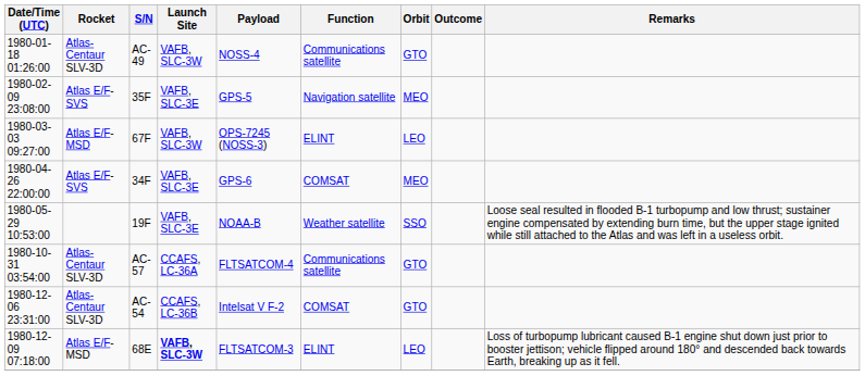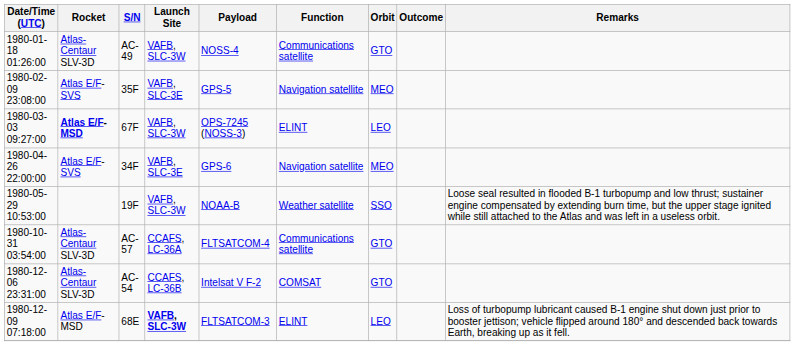 <table class="wikitable" style="margin: 1em 1em 1em 0";>
 <tr>
 <th>Date/Time<br>(<a href='#'>UTC</a>)</th>
 <th>Rocket</th>
 <th><a href='#'>S/N</a></th>
 <th>Launch Site</th>
 <th>Payload</th>
 <th>Function</th>
 <th>Orbit</th>
 <th>Outcome</th>
 <th>Remarks</th>
 </tr>
 <tr>
 <td>1980-01-18<br>01:26:00</td>
 <td><a href='#'>Atlas-Centaur</a> SLV-3D</td>
 <td>AC-49</td>
 <td><a href='#'>VAFB</a>, <a href='#'>SLC-3W</a></td>
 <td><a href='#'>NOSS-4</a></td>
 <td><a href='#'>Communications satellite</a></td>
 <td><a href='#'>GTO</a></td>
 <td></td>
 <td></td>
 </tr>
 <tr>
 <td>1980-02-09<br>23:08:00</td>
 <td><a href='#'>Atlas E/F</a>-<a href='#'>SVS</a></td>
 <td>35F</td>
 <td><a href='#'>VAFB</a>, <a href='#'>SLC-3E</a></td>
 <td><a href='#'>GPS-5</a></td>
 <td><a href='#'>Navigation satellite</a></td>
 <td><a href='#'>MEO</a></td>
 <td></td>
 <td></td>
 </tr>
 <tr>
 <td>1980-03-03<br>09:27:00</td>
-<td><a href='#'>Atlas E/F</a>-<a href='#'>MSD</a></td>
+<td><strong><a href='#'>Atlas E/F</a>-<a href='#'>MSD</a></strong></td>
 <td>67F</td>
 <td><a href='#'>VAFB</a>, <a href='#'>SLC-3W</a></td>
 <td><a href='#'>OPS-7245</a> (<a href='#'>NOSS-3</a>)</td>
 <td><a href='#'>ELINT</a></td>
 <td><a href='#'>LEO</a></td>
 <td></td>
 <td></td>
 </tr>
 <tr>
 <td>1980-04-26<br>22:00:00</td>
 <td><a href='#'>Atlas E/F</a>-<a href='#'>SVS</a></td>
 <td>34F</td>
 <td><a href='#'>VAFB</a>, <a href='#'>SLC-3E</a></td>
 <td><a href='#'>GPS-6</a></td>
-<td><a href='#'>COMSAT</a></td>
+<td><a href='#'>Navigation satellite</a></td>
 <td><a href='#'>MEO</a></td>
 <td></td>
 <td></td>
 </tr>
 <tr>
 <td>1980-05-29<br>10:53:00</td>
 <td></td>
 <td>19F</td>
-<td><a href='#'>VAFB</a>, <a href='#'>SLC-3E</a></td>
+<td><a href='#'>VAFB</a>, <a href='#'>SLC-3W</a></td>
 <td><a href='#'>NOAA-B</a></td>
 <td><a href='#'>Weather satellite</a></td>
 <td><a href='#'>SSO</a></td>
 <td></td>
 <td>Loose seal resulted in flooded B-1 turbopump and low thrust; sustainer engine compensated by extending burn time, but the upper stage ignited while still attached to the Atlas and was left in a useless orbit.</td>
 </tr>
 <tr>
 <td>1980-10-31<br>03:54:00</td>
 <td><a href='#'>Atlas-Centaur</a> SLV-3D</td>
 <td>AC-57</td>
 <td><a href='#'>CCAFS</a>, <a href='#'>LC-36A</a></td>
 <td><a href='#'>FLTSATCOM-4</a></td>
 <td><a href='#'>Communications satellite</a></td>
 <td><a href='#'>GTO</a></td>
 <td></td>
 <td></td>
 </tr>
 <tr>
 <td>1980-12-06<br>23:31:00</td>
 <td><a href='#'>Atlas-Centaur</a> SLV-3D</td>
 <td>AC-54</td>
 <td><a href='#'>CCAFS</a>, <a href='#'>LC-36B</a></td>
 <td><a href='#'>Intelsat V F-2</a></td>
 <td><a href='#'>COMSAT</a></td>
 <td><a href='#'>GTO</a></td>
 <td></td>
 <td></td>
 </tr>
 <tr>
 <td>1980-12-09<br>07:18:00</td>
 <td><a href='#'>Atlas E/F</a>-MSD</td>
 <td>68E</td>
 <td><strong><a href='#'>VAFB</a>, <a href='#'>SLC-3W</a></strong></td>
 <td><a href='#'>FLTSATCOM-3</a></td>
 <td><a href='#'>ELINT</a></td>
 <td><a href='#'>LEO</a></td>
 <td></td>
 <td>Loss of turbopump lubricant caused B-1 engine shut down just prior to booster jettison; vehicle flipped around 180° and descended back towards Earth, breaking up as it fell.</td>
 </tr>
 <tr>
 </tr>
 </table>
